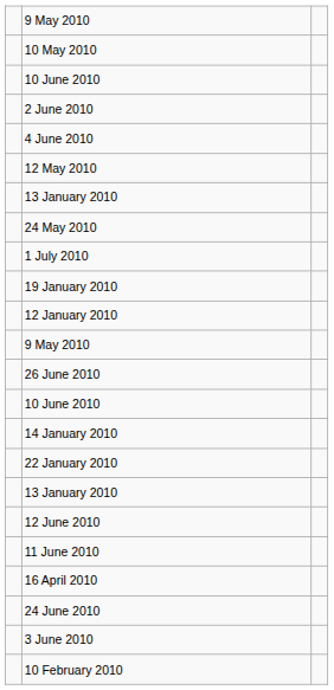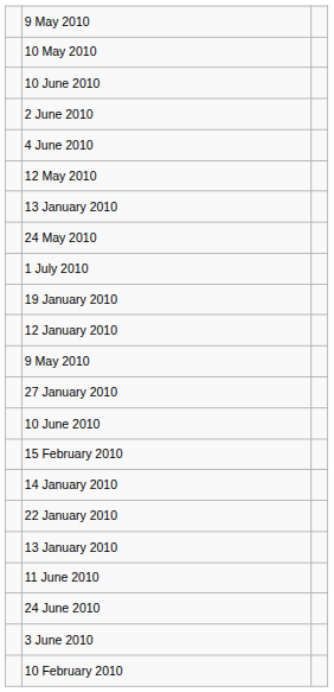 <table class="wikitable" style="font-size: 80%; float: left; width: 26em; margin-right: 1em; height: 700px">
 <tr>
 <td></td>
 <td>9 May 2010</td>
 <td></td>
 </tr>
 <tr>
 <td></td>
 <td>10 May 2010</td>
 <td></td>
 </tr>
 <tr>
 <td></td>
 <td>10 June 2010</td>
 <td></td>
 </tr>
 <tr>
 <td></td>
 <td>2 June 2010</td>
 <td></td>
 </tr>
 <tr>
 <td></td>
 <td>4 June 2010</td>
 <td></td>
 </tr>
 <tr>
 <td></td>
 <td>12 May 2010</td>
 <td></td>
 </tr>
 <tr>
 <td></td>
 <td>13 January 2010</td>
 <td></td>
 </tr>
 <tr>
 <td></td>
 <td>24 May 2010</td>
 <td></td>
 </tr>
 <tr>
 <td></td>
 <td>1 July 2010</td>
 <td></td>
 </tr>
 <tr>
 <td></td>
 <td>19 January 2010</td>
 <td></td>
 </tr>
 <tr>
 <td></td>
 <td>12 January 2010</td>
 <td></td>
 </tr>
 <tr>
 <td></td>
 <td>9 May 2010</td>
 <td></td>
 </tr>
 <tr>
 <td></td>
-<td>26 June 2010</td>
+<td>27 January 2010</td>
 <td></td>
 </tr>
 <tr>
 <td></td>
 <td>10 June 2010</td>
+<td></td>
+</tr>
+<tr>
+<td></td>
+<td>15 February 2010</td>
 <td></td>
 </tr>
 <tr>
 <td></td>
 <td>14 January 2010</td>
 <td></td>
 </tr>
 <tr>
 <td></td>
 <td>22 January 2010</td>
 <td></td>
 </tr>
 <tr>
 <td></td>
 <td>13 January 2010</td>
 <td></td>
 </tr>
 <tr>
 <td></td>
-<td>12 June 2010</td>
-<td></td>
-</tr>
-<tr>
-<td></td>
 <td>11 June 2010</td>
-<td></td>
-</tr>
-<tr>
-<td></td>
-<td>16 April 2010</td>
 <td></td>
 </tr>
 <tr>
 <td></td>
 <td>24 June 2010</td>
 <td></td>
 </tr>
 <tr>
 <td></td>
 <td>3 June 2010</td>
 <td></td>
 </tr>
 <tr>
 <td></td>
 <td>10 February 2010</td>
 <td></td>
 </tr>
 </table>
